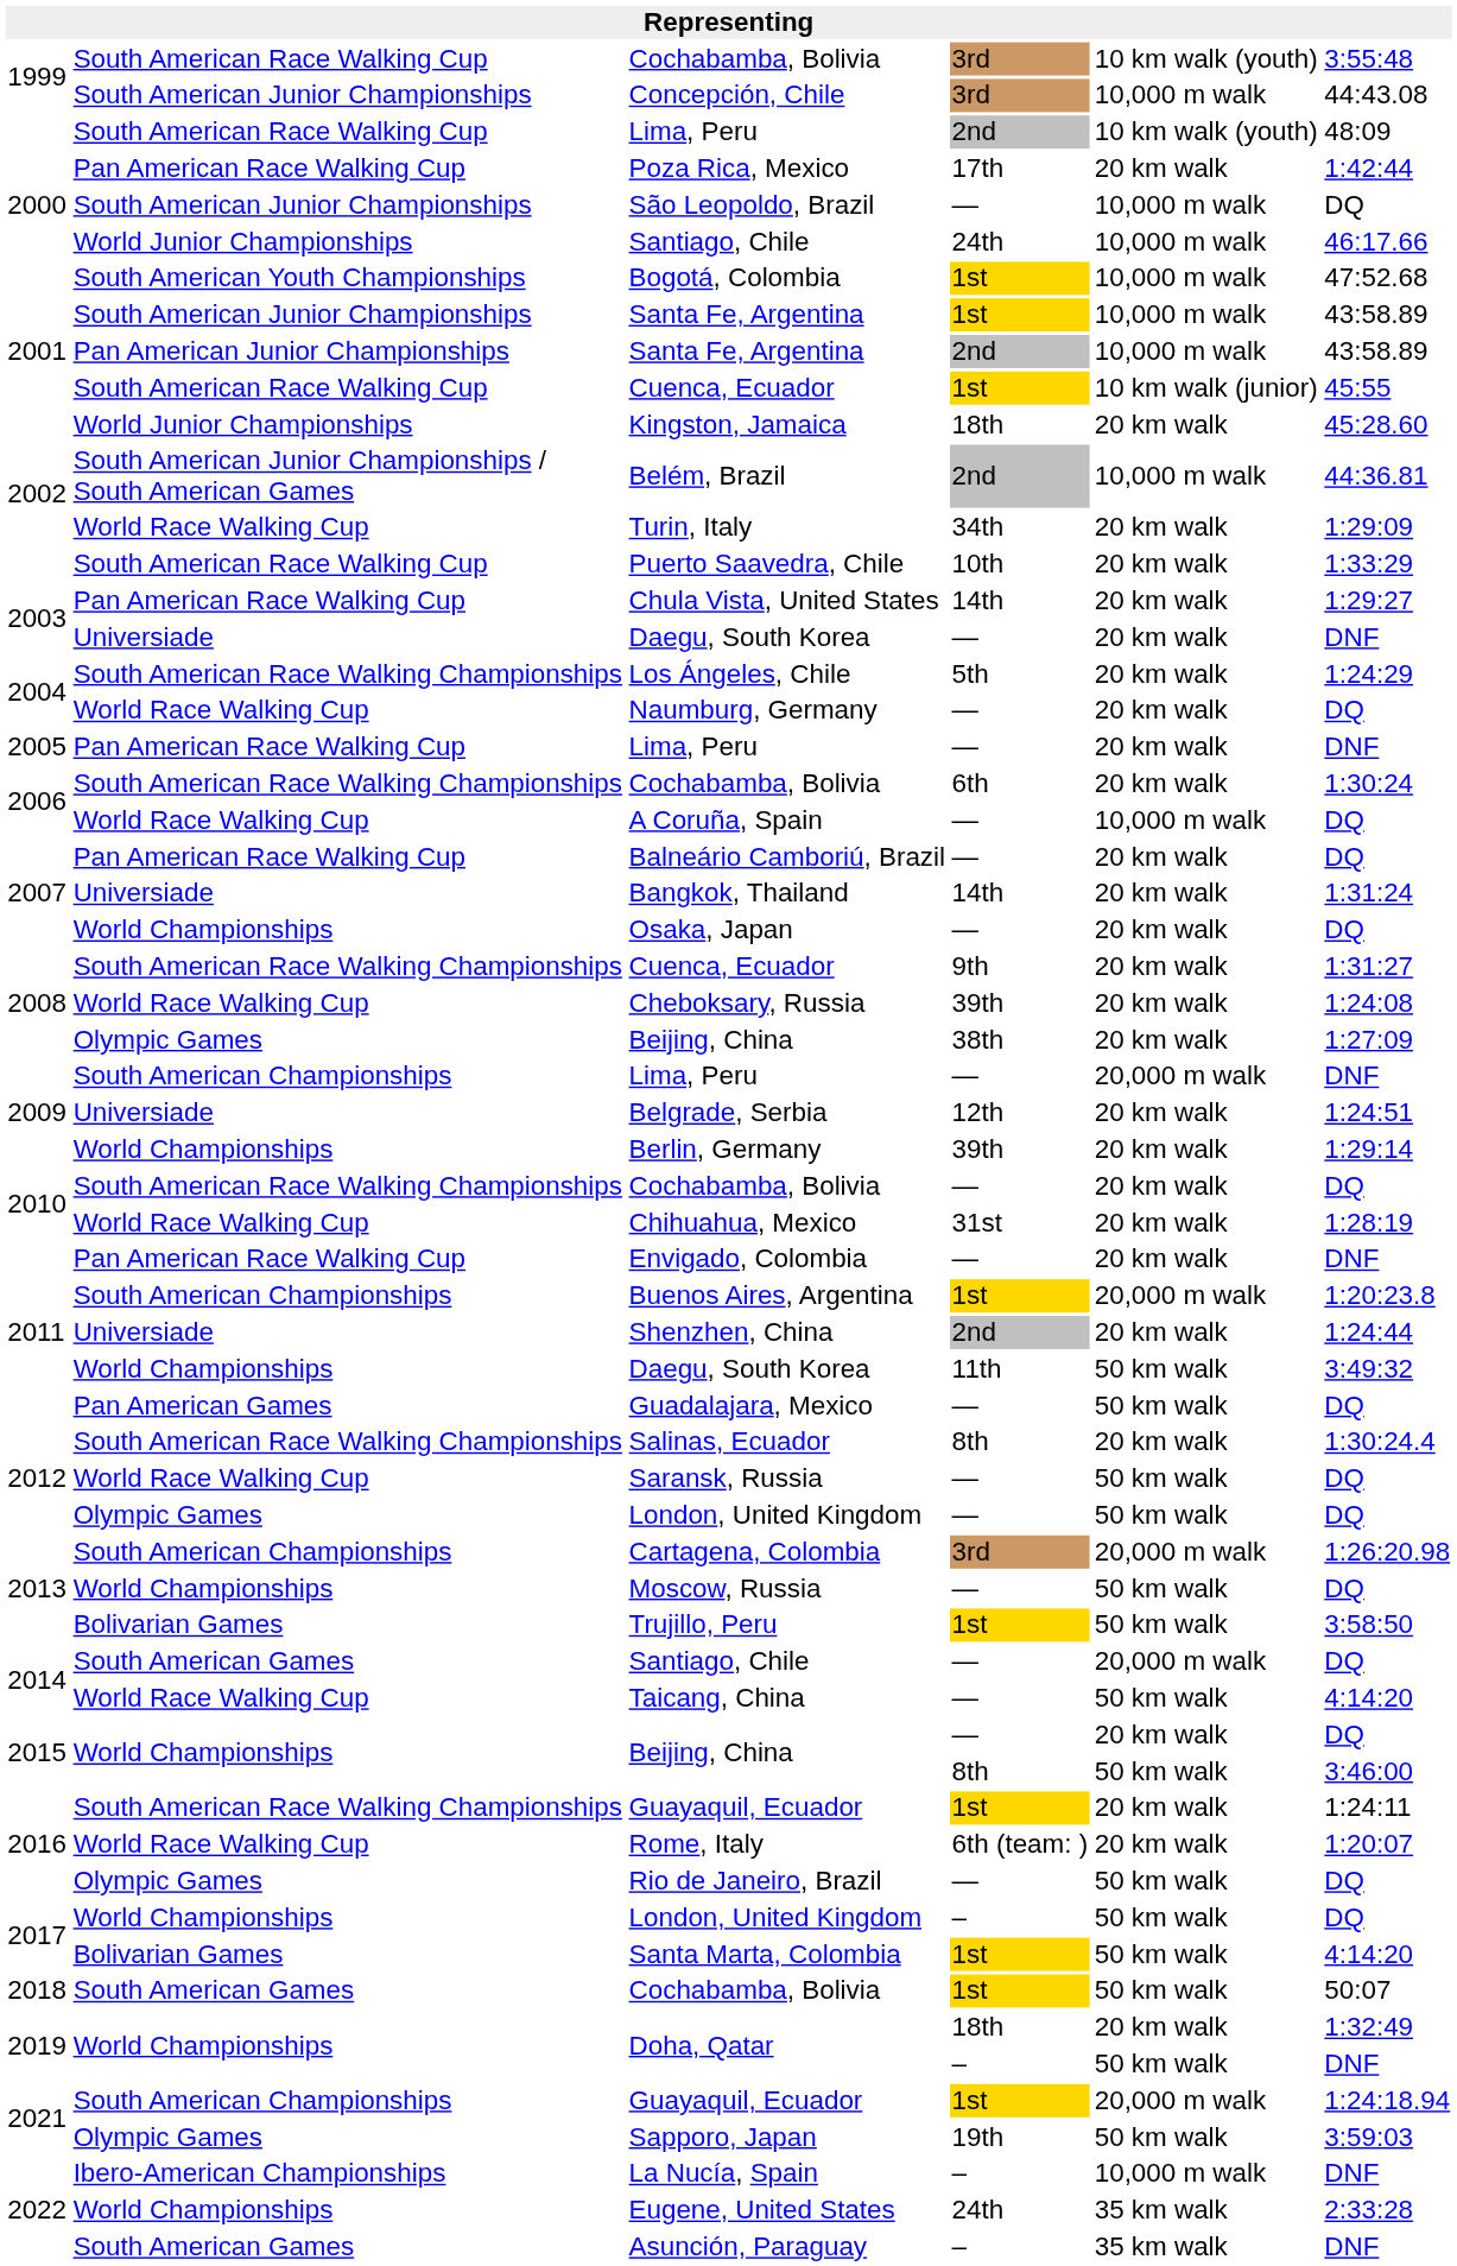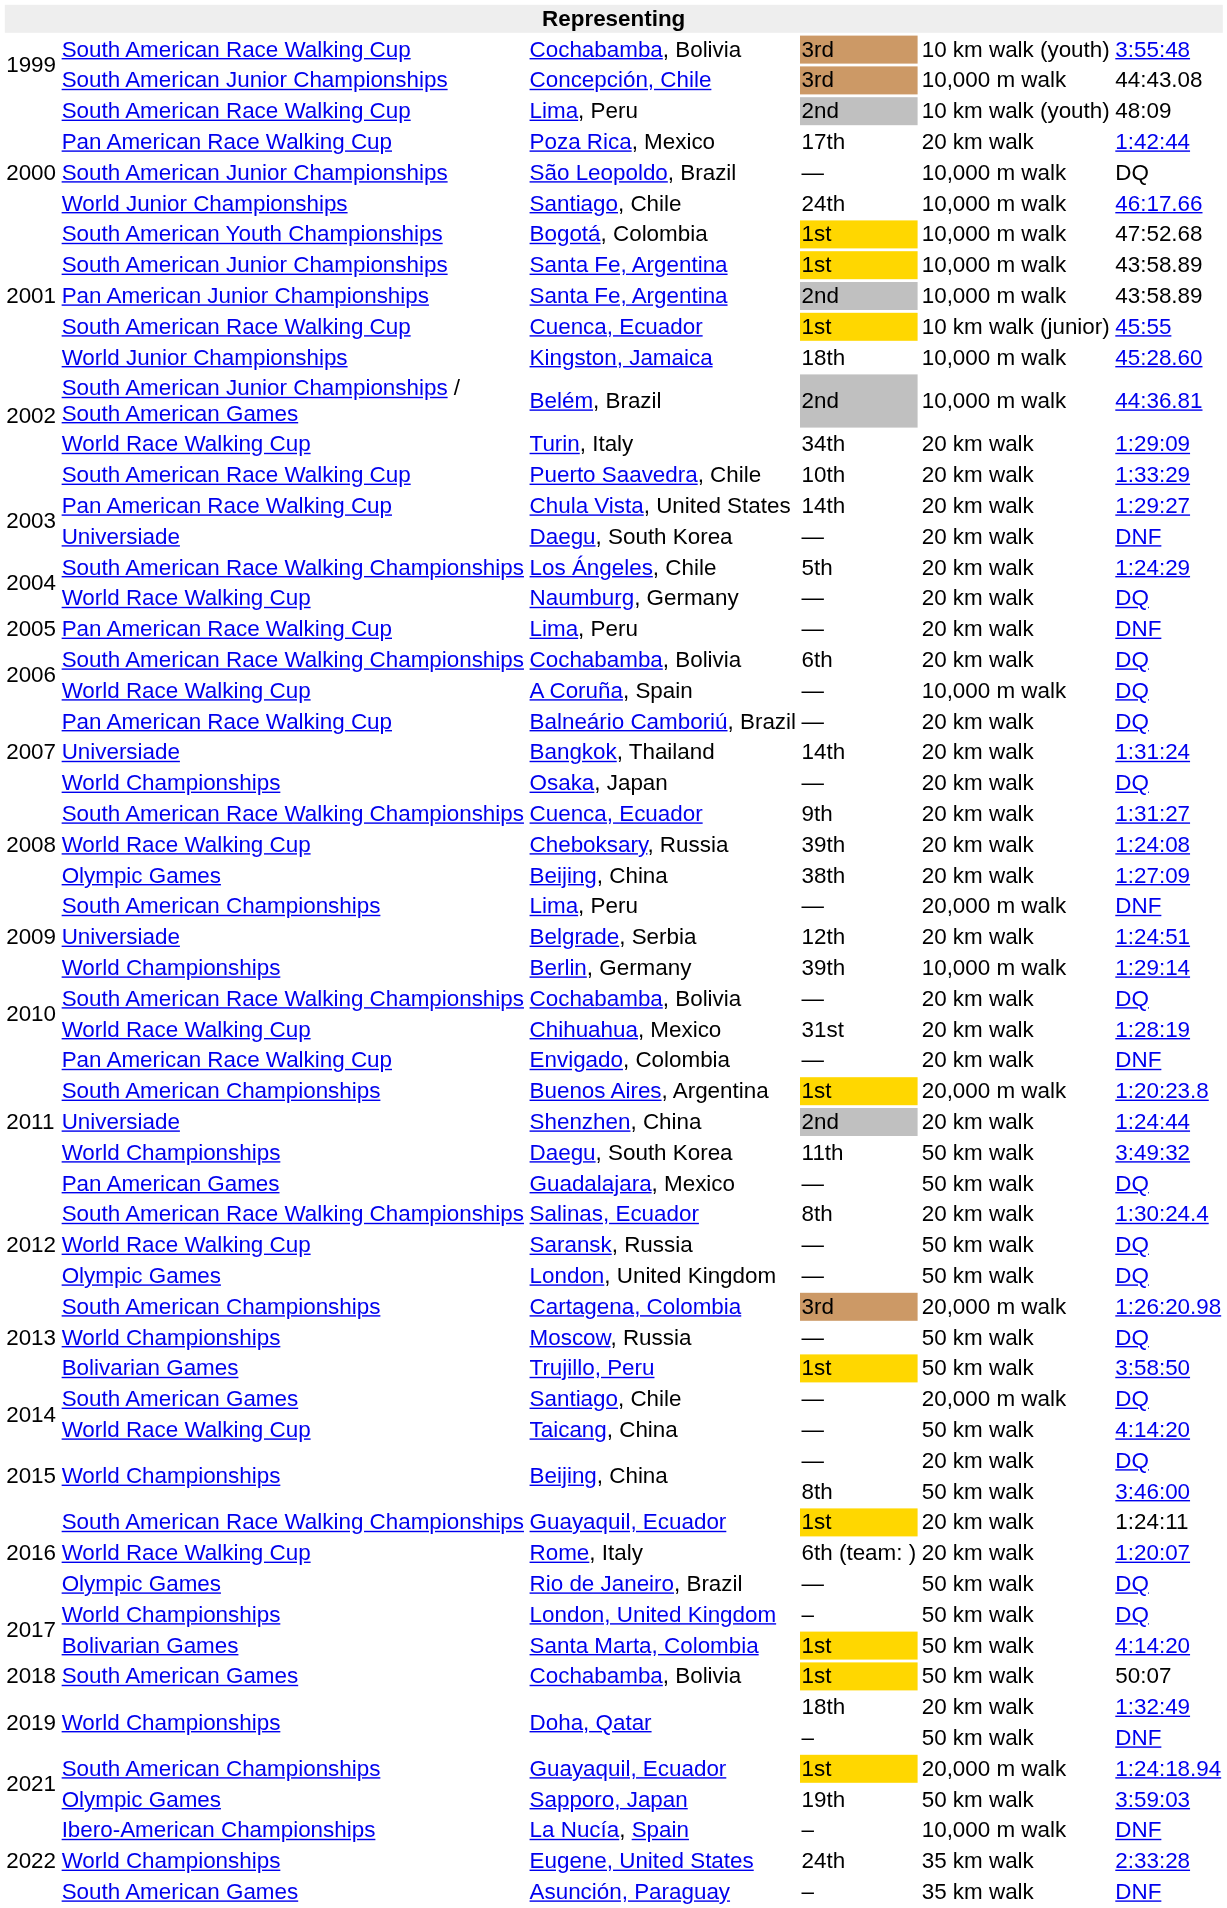 <table>
 <tr>
 <th bgcolor="#eeeeee" colspan="6">Representing </th>
 </tr>
 <tr>
 <td rowspan=2>1999</td>
 <td><a href='#'>South American Race Walking Cup</a></td>
 <td><a href='#'>Cochabamba</a>, Bolivia</td>
 <td bgcolor="cc9966">3rd</td>
 <td>10 km walk (youth)</td>
 <td><a href='#'>3:55:48</a></td>
 </tr>
 <tr>
 <td><a href='#'>South American Junior Championships</a></td>
 <td><a href='#'>Concepción, Chile</a></td>
 <td bgcolor="cc9966">3rd</td>
 <td>10,000 m walk</td>
 <td>44:43.08</td>
 </tr>
 <tr>
 <td rowspan=5>2000</td>
 <td><a href='#'>South American Race Walking Cup</a></td>
 <td><a href='#'>Lima</a>, Peru</td>
 <td bgcolor=silver>2nd</td>
 <td>10 km walk (youth)</td>
 <td>48:09</td>
 </tr>
 <tr>
 <td><a href='#'>Pan American Race Walking Cup</a></td>
 <td><a href='#'>Poza Rica</a>, Mexico</td>
 <td>17th</td>
 <td>20 km walk</td>
 <td><a href='#'>1:42:44</a></td>
 </tr>
 <tr>
 <td><a href='#'>South American Junior Championships</a></td>
 <td><a href='#'>São Leopoldo</a>, Brazil</td>
 <td>—</td>
 <td>10,000 m walk</td>
 <td>DQ</td>
 </tr>
 <tr>
 <td><a href='#'>World Junior Championships</a></td>
 <td><a href='#'>Santiago</a>, Chile</td>
 <td>24th</td>
 <td>10,000 m walk</td>
 <td><a href='#'>46:17.66</a></td>
 </tr>
 <tr>
 <td><a href='#'>South American Youth Championships</a></td>
 <td><a href='#'>Bogotá</a>, Colombia</td>
 <td bgcolor=gold>1st</td>
 <td>10,000 m walk</td>
 <td>47:52.68 </td>
 </tr>
 <tr>
 <td rowspan=3>2001</td>
 <td><a href='#'>South American Junior Championships</a></td>
 <td><a href='#'>Santa Fe, Argentina</a></td>
 <td bgcolor=gold>1st</td>
 <td>10,000 m walk</td>
 <td>43:58.89</td>
 </tr>
 <tr>
 <td><a href='#'>Pan American Junior Championships</a></td>
 <td><a href='#'>Santa Fe, Argentina</a></td>
 <td bgcolor=silver>2nd</td>
 <td>10,000 m walk</td>
 <td>43:58.89</td>
 </tr>
 <tr>
 <td><a href='#'>South American Race Walking Cup</a></td>
 <td><a href='#'>Cuenca, Ecuador</a></td>
 <td bgcolor=gold>1st</td>
 <td>10 km walk (junior)</td>
 <td><a href='#'>45:55</a></td>
 </tr>
 <tr>
 <td rowspan=4>2002</td>
 <td><a href='#'>World Junior Championships</a></td>
 <td><a href='#'>Kingston, Jamaica</a></td>
 <td>18th</td>
-<td>20 km walk</td>
+<td>10,000 m walk</td>
 <td><a href='#'>45:28.60</a></td>
 </tr>
 <tr>
 <td><a href='#'>South American Junior Championships</a> /<br> <a href='#'>South American Games</a></td>
 <td><a href='#'>Belém</a>, Brazil</td>
 <td bgcolor=silver>2nd</td>
 <td>10,000 m walk</td>
 <td><a href='#'>44:36.81</a></td>
 </tr>
 <tr>
 <td><a href='#'>World Race Walking Cup</a></td>
 <td><a href='#'>Turin</a>, Italy</td>
 <td>34th</td>
 <td>20 km walk</td>
 <td><a href='#'>1:29:09</a></td>
 </tr>
 <tr>
 <td><a href='#'>South American Race Walking Cup</a></td>
 <td><a href='#'>Puerto Saavedra</a>, Chile</td>
 <td>10th</td>
 <td>20 km walk</td>
 <td><a href='#'>1:33:29</a></td>
 </tr>
 <tr>
 <td rowspan=2>2003</td>
 <td><a href='#'>Pan American Race Walking Cup</a></td>
 <td><a href='#'>Chula Vista</a>, United States</td>
 <td>14th</td>
 <td>20 km walk</td>
 <td><a href='#'>1:29:27</a></td>
 </tr>
 <tr>
 <td><a href='#'>Universiade</a></td>
 <td><a href='#'>Daegu</a>, South Korea</td>
 <td>—</td>
 <td>20 km walk</td>
 <td><a href='#'>DNF</a></td>
 </tr>
 <tr>
 <td rowspan=2>2004</td>
 <td><a href='#'>South American Race Walking Championships</a></td>
 <td><a href='#'>Los Ángeles</a>, Chile</td>
 <td>5th</td>
 <td>20 km walk</td>
 <td><a href='#'>1:24:29</a></td>
 </tr>
 <tr>
 <td><a href='#'>World Race Walking Cup</a></td>
 <td><a href='#'>Naumburg</a>, Germany</td>
 <td>—</td>
 <td>20 km walk</td>
 <td><a href='#'>DQ</a></td>
 </tr>
 <tr>
 <td>2005</td>
 <td><a href='#'>Pan American Race Walking Cup</a></td>
 <td><a href='#'>Lima</a>, Peru</td>
 <td>—</td>
 <td>20 km walk</td>
 <td><a href='#'>DNF</a></td>
 </tr>
 <tr>
 <td rowspan=2>2006</td>
 <td><a href='#'>South American Race Walking Championships</a></td>
 <td><a href='#'>Cochabamba</a>, Bolivia</td>
 <td>6th</td>
 <td>20 km walk</td>
-<td><a href='#'>1:30:24</a></td>
+<td><a href='#'>DQ</a></td>
 </tr>
 <tr>
 <td><a href='#'>World Race Walking Cup</a></td>
 <td><a href='#'>A Coruña</a>, Spain</td>
 <td>—</td>
 <td>10,000 m walk</td>
 <td><a href='#'>DQ</a></td>
 </tr>
 <tr>
 <td rowspan=3>2007</td>
 <td><a href='#'>Pan American Race Walking Cup</a></td>
 <td><a href='#'>Balneário Camboriú</a>, Brazil</td>
 <td>—</td>
 <td>20 km walk</td>
 <td><a href='#'>DQ</a></td>
 </tr>
 <tr>
 <td><a href='#'>Universiade</a></td>
 <td><a href='#'>Bangkok</a>, Thailand</td>
 <td>14th</td>
 <td>20 km walk</td>
 <td><a href='#'>1:31:24</a></td>
 </tr>
 <tr>
 <td><a href='#'>World Championships</a></td>
 <td><a href='#'>Osaka</a>, Japan</td>
 <td>—</td>
 <td>20 km walk</td>
 <td><a href='#'>DQ</a></td>
 </tr>
 <tr>
 <td rowspan=3>2008</td>
 <td><a href='#'>South American Race Walking Championships</a></td>
 <td><a href='#'>Cuenca, Ecuador</a></td>
 <td>9th</td>
 <td>20 km walk</td>
 <td><a href='#'>1:31:27</a></td>
 </tr>
 <tr>
 <td><a href='#'>World Race Walking Cup</a></td>
 <td><a href='#'>Cheboksary</a>, Russia</td>
 <td>39th</td>
 <td>20 km walk</td>
 <td><a href='#'>1:24:08</a></td>
 </tr>
 <tr>
 <td><a href='#'>Olympic Games</a></td>
 <td><a href='#'>Beijing</a>, China</td>
 <td>38th</td>
 <td>20 km walk</td>
 <td><a href='#'>1:27:09</a></td>
 </tr>
 <tr>
 <td rowspan=3>2009</td>
 <td><a href='#'>South American Championships</a></td>
 <td><a href='#'>Lima</a>, Peru</td>
 <td>—</td>
 <td>20,000 m walk</td>
 <td><a href='#'>DNF</a></td>
 </tr>
 <tr>
 <td><a href='#'>Universiade</a></td>
 <td><a href='#'>Belgrade</a>, Serbia</td>
 <td>12th</td>
 <td>20 km walk</td>
 <td><a href='#'>1:24:51</a></td>
 </tr>
 <tr>
 <td><a href='#'>World Championships</a></td>
 <td><a href='#'>Berlin</a>, Germany</td>
 <td>39th</td>
-<td>20 km walk</td>
+<td>10,000 m walk</td>
 <td><a href='#'>1:29:14</a></td>
 </tr>
 <tr>
 <td rowspan=2>2010</td>
 <td><a href='#'>South American Race Walking Championships</a></td>
 <td><a href='#'>Cochabamba</a>, Bolivia</td>
 <td>—</td>
 <td>20 km walk</td>
 <td><a href='#'>DQ</a></td>
 </tr>
 <tr>
 <td><a href='#'>World Race Walking Cup</a></td>
 <td><a href='#'>Chihuahua</a>, Mexico</td>
 <td>31st</td>
 <td>20 km walk</td>
 <td><a href='#'>1:28:19</a></td>
 </tr>
 <tr>
 <td rowspan=5>2011</td>
 <td><a href='#'>Pan American Race Walking Cup</a></td>
 <td><a href='#'>Envigado</a>, Colombia</td>
 <td>—</td>
 <td>20 km walk</td>
 <td><a href='#'>DNF</a></td>
 </tr>
 <tr>
 <td><a href='#'>South American Championships</a></td>
 <td><a href='#'>Buenos Aires</a>, Argentina</td>
 <td bgcolor=gold>1st</td>
 <td>20,000 m walk</td>
 <td><a href='#'>1:20:23.8</a></td>
 </tr>
 <tr>
 <td><a href='#'>Universiade</a></td>
 <td><a href='#'>Shenzhen</a>, China</td>
 <td bgcolor=silver>2nd</td>
 <td>20 km walk</td>
 <td><a href='#'>1:24:44</a></td>
 </tr>
 <tr>
 <td><a href='#'>World Championships</a></td>
 <td><a href='#'>Daegu</a>, South Korea</td>
 <td>11th</td>
 <td>50 km walk</td>
 <td><a href='#'>3:49:32</a></td>
 </tr>
 <tr>
 <td><a href='#'>Pan American Games</a></td>
 <td><a href='#'>Guadalajara</a>, Mexico</td>
 <td>—</td>
 <td>50 km walk</td>
 <td><a href='#'>DQ</a></td>
 </tr>
 <tr>
 <td rowspan=3>2012</td>
 <td><a href='#'>South American Race Walking Championships</a></td>
 <td><a href='#'>Salinas, Ecuador</a></td>
 <td>8th</td>
 <td>20 km walk</td>
 <td><a href='#'>1:30:24.4</a></td>
 </tr>
 <tr>
 <td><a href='#'>World Race Walking Cup</a></td>
 <td><a href='#'>Saransk</a>, Russia</td>
 <td>—</td>
 <td>50 km walk</td>
 <td><a href='#'>DQ</a></td>
 </tr>
 <tr>
 <td><a href='#'>Olympic Games</a></td>
 <td><a href='#'>London</a>, United Kingdom</td>
 <td>—</td>
 <td>50 km walk</td>
 <td><a href='#'>DQ</a></td>
 </tr>
 <tr>
 <td rowspan=3>2013</td>
 <td><a href='#'>South American Championships</a></td>
 <td><a href='#'>Cartagena, Colombia</a></td>
 <td bgcolor="cc9966">3rd</td>
 <td>20,000 m walk</td>
 <td><a href='#'>1:26:20.98</a></td>
 </tr>
 <tr>
 <td><a href='#'>World Championships</a></td>
 <td><a href='#'>Moscow</a>, Russia</td>
 <td>—</td>
 <td>50 km walk</td>
 <td><a href='#'>DQ</a></td>
 </tr>
 <tr>
 <td><a href='#'>Bolivarian Games</a></td>
 <td><a href='#'>Trujillo, Peru</a></td>
 <td bgcolor=gold>1st</td>
 <td>50 km walk</td>
 <td><a href='#'>3:58:50</a></td>
 </tr>
 <tr>
 <td rowspan=2>2014</td>
 <td><a href='#'>South American Games</a></td>
 <td><a href='#'>Santiago</a>, Chile</td>
 <td>—</td>
 <td>20,000 m walk</td>
 <td><a href='#'>DQ</a></td>
 </tr>
 <tr>
 <td><a href='#'>World Race Walking Cup</a></td>
 <td><a href='#'>Taicang</a>, China</td>
 <td>—</td>
 <td>50 km walk</td>
 <td><a href='#'>4:14:20</a></td>
 </tr>
 <tr>
 <td rowspan=2>2015</td>
 <td rowspan=2><a href='#'>World Championships</a></td>
 <td rowspan=2><a href='#'>Beijing</a>, China</td>
 <td>—</td>
 <td>20 km walk</td>
 <td><a href='#'>DQ</a></td>
 </tr>
 <tr>
 <td>8th</td>
 <td>50 km walk</td>
 <td><a href='#'>3:46:00</a></td>
 </tr>
 <tr>
 <td rowspan=3>2016</td>
 <td><a href='#'>South American Race Walking Championships</a></td>
 <td><a href='#'>Guayaquil, Ecuador</a></td>
 <td bgcolor=gold>1st</td>
 <td>20 km walk</td>
 <td>1:24:11</td>
 </tr>
 <tr>
 <td><a href='#'>World Race Walking Cup</a></td>
 <td><a href='#'>Rome</a>, Italy</td>
 <td>6th (team: )</td>
 <td>20 km walk</td>
 <td><a href='#'>1:20:07</a></td>
 </tr>
 <tr>
 <td><a href='#'>Olympic Games</a></td>
 <td><a href='#'>Rio de Janeiro</a>, Brazil</td>
 <td>—</td>
 <td>50 km walk</td>
 <td><a href='#'>DQ</a></td>
 </tr>
 <tr>
 <td rowspan=2>2017</td>
 <td><a href='#'>World Championships</a></td>
 <td><a href='#'>London, United Kingdom</a></td>
 <td>–</td>
 <td>50 km walk</td>
 <td><a href='#'>DQ</a></td>
 </tr>
 <tr>
 <td><a href='#'>Bolivarian Games</a></td>
 <td><a href='#'>Santa Marta, Colombia</a></td>
 <td bgcolor=gold>1st</td>
 <td>50 km walk</td>
 <td><a href='#'>4:14:20</a></td>
 </tr>
 <tr>
 <td>2018</td>
 <td><a href='#'>South American Games</a></td>
 <td><a href='#'>Cochabamba</a>, Bolivia</td>
 <td bgcolor=gold>1st</td>
 <td>50 km walk</td>
 <td>50:07</td>
 </tr>
 <tr>
 <td rowspan=2>2019</td>
 <td rowspan=2><a href='#'>World Championships</a></td>
 <td rowspan=2><a href='#'>Doha, Qatar</a></td>
 <td>18th</td>
 <td>20 km walk</td>
 <td><a href='#'>1:32:49</a></td>
 </tr>
 <tr>
 <td>–</td>
 <td>50 km walk</td>
 <td><a href='#'>DNF</a></td>
 </tr>
 <tr>
 <td rowspan=2>2021</td>
 <td><a href='#'>South American Championships</a></td>
 <td><a href='#'>Guayaquil, Ecuador</a></td>
 <td bgcolor=gold>1st</td>
 <td>20,000 m walk</td>
 <td><a href='#'>1:24:18.94</a></td>
 </tr>
 <tr>
 <td><a href='#'>Olympic Games</a></td>
 <td><a href='#'>Sapporo, Japan</a></td>
 <td>19th</td>
 <td>50 km walk</td>
 <td><a href='#'>3:59:03</a></td>
 </tr>
 <tr>
 <td rowspan=3>2022</td>
 <td><a href='#'>Ibero-American Championships</a></td>
 <td><a href='#'>La Nucía</a>, <a href='#'>Spain</a></td>
 <td>–</td>
 <td>10,000 m walk</td>
 <td><a href='#'>DNF</a></td>
 </tr>
 <tr>
 <td><a href='#'>World Championships</a></td>
 <td><a href='#'>Eugene, United States</a></td>
 <td>24th</td>
 <td>35 km walk</td>
 <td><a href='#'>2:33:28</a></td>
 </tr>
 <tr>
 <td><a href='#'>South American Games</a></td>
 <td><a href='#'>Asunción, Paraguay</a></td>
 <td>–</td>
 <td>35 km walk</td>
 <td><a href='#'>DNF</a></td>
 </tr>
 </table>
